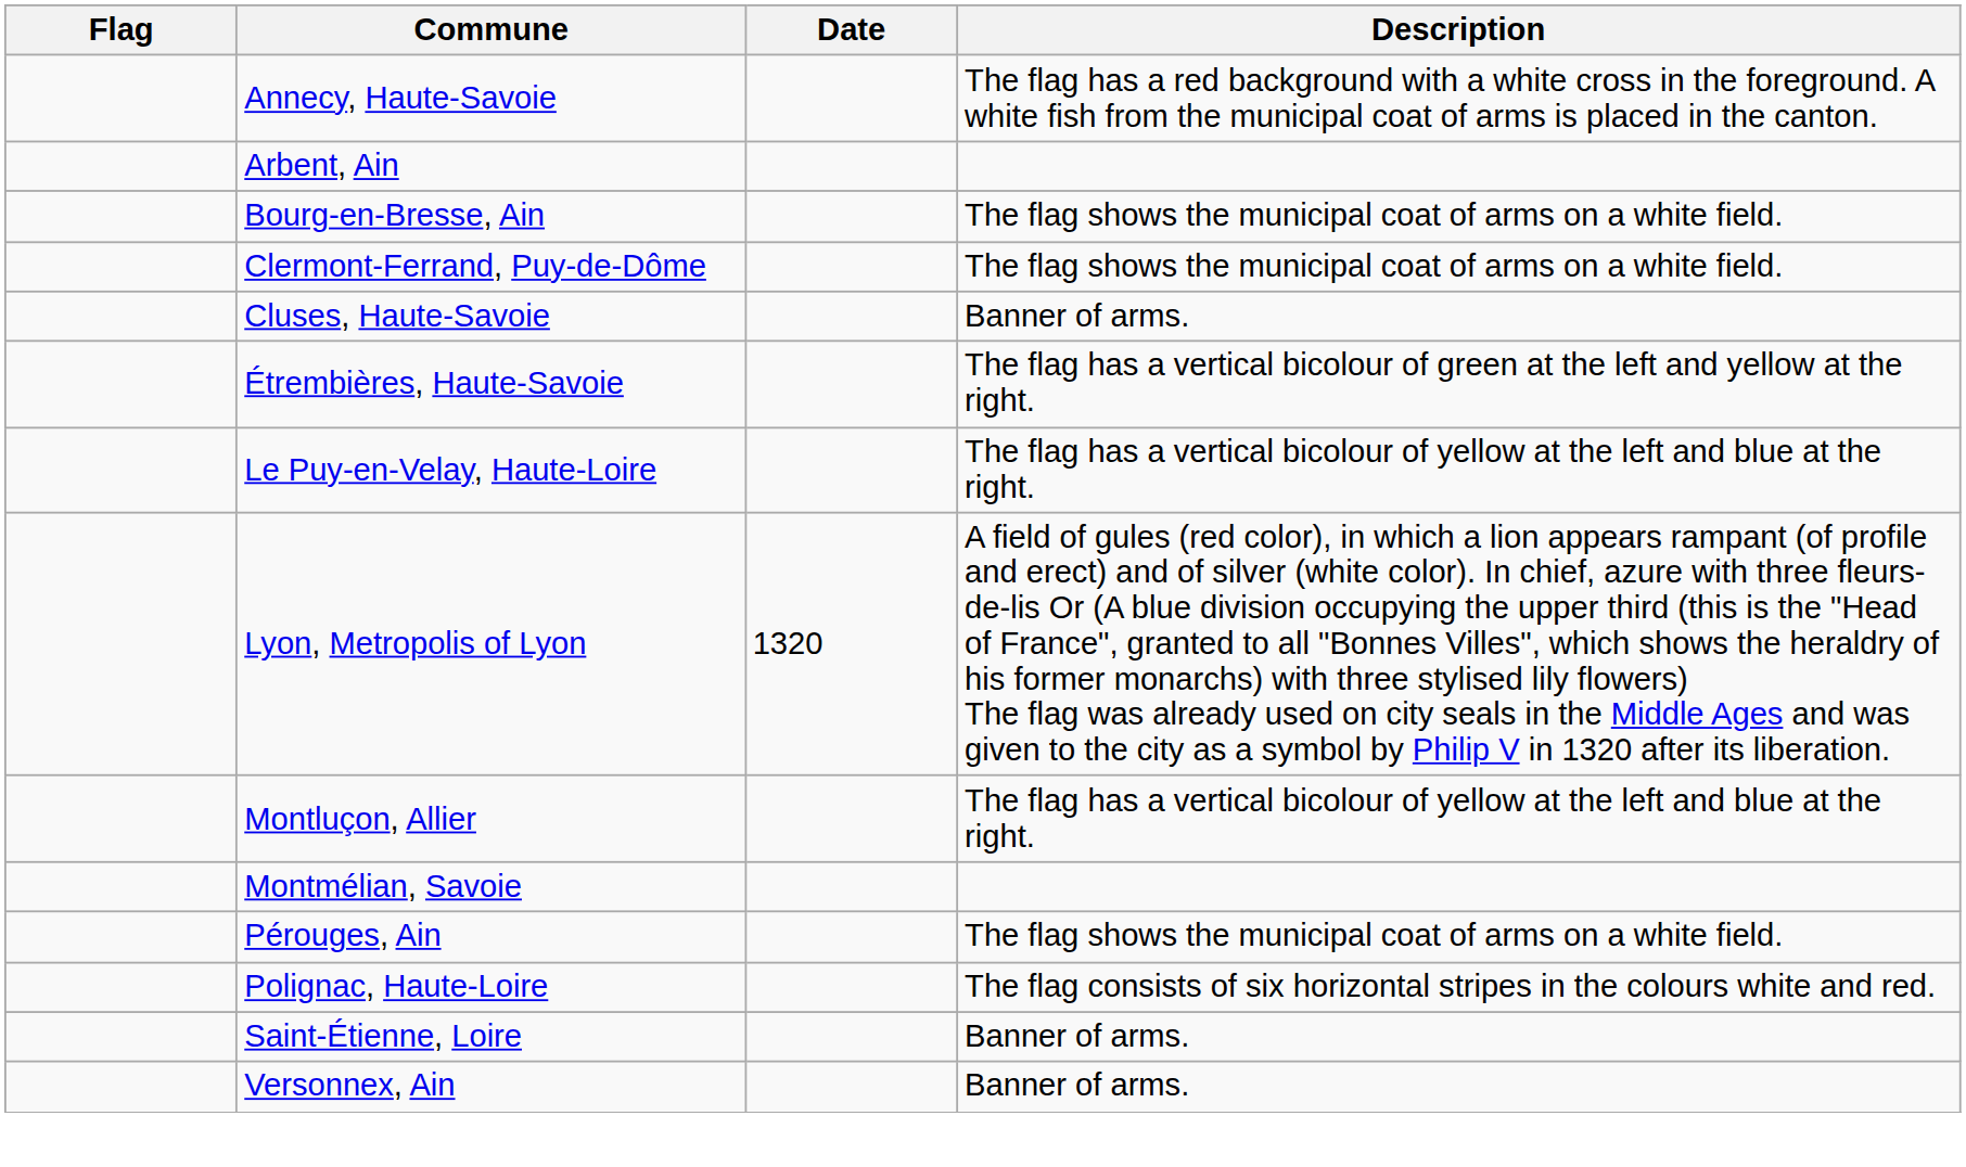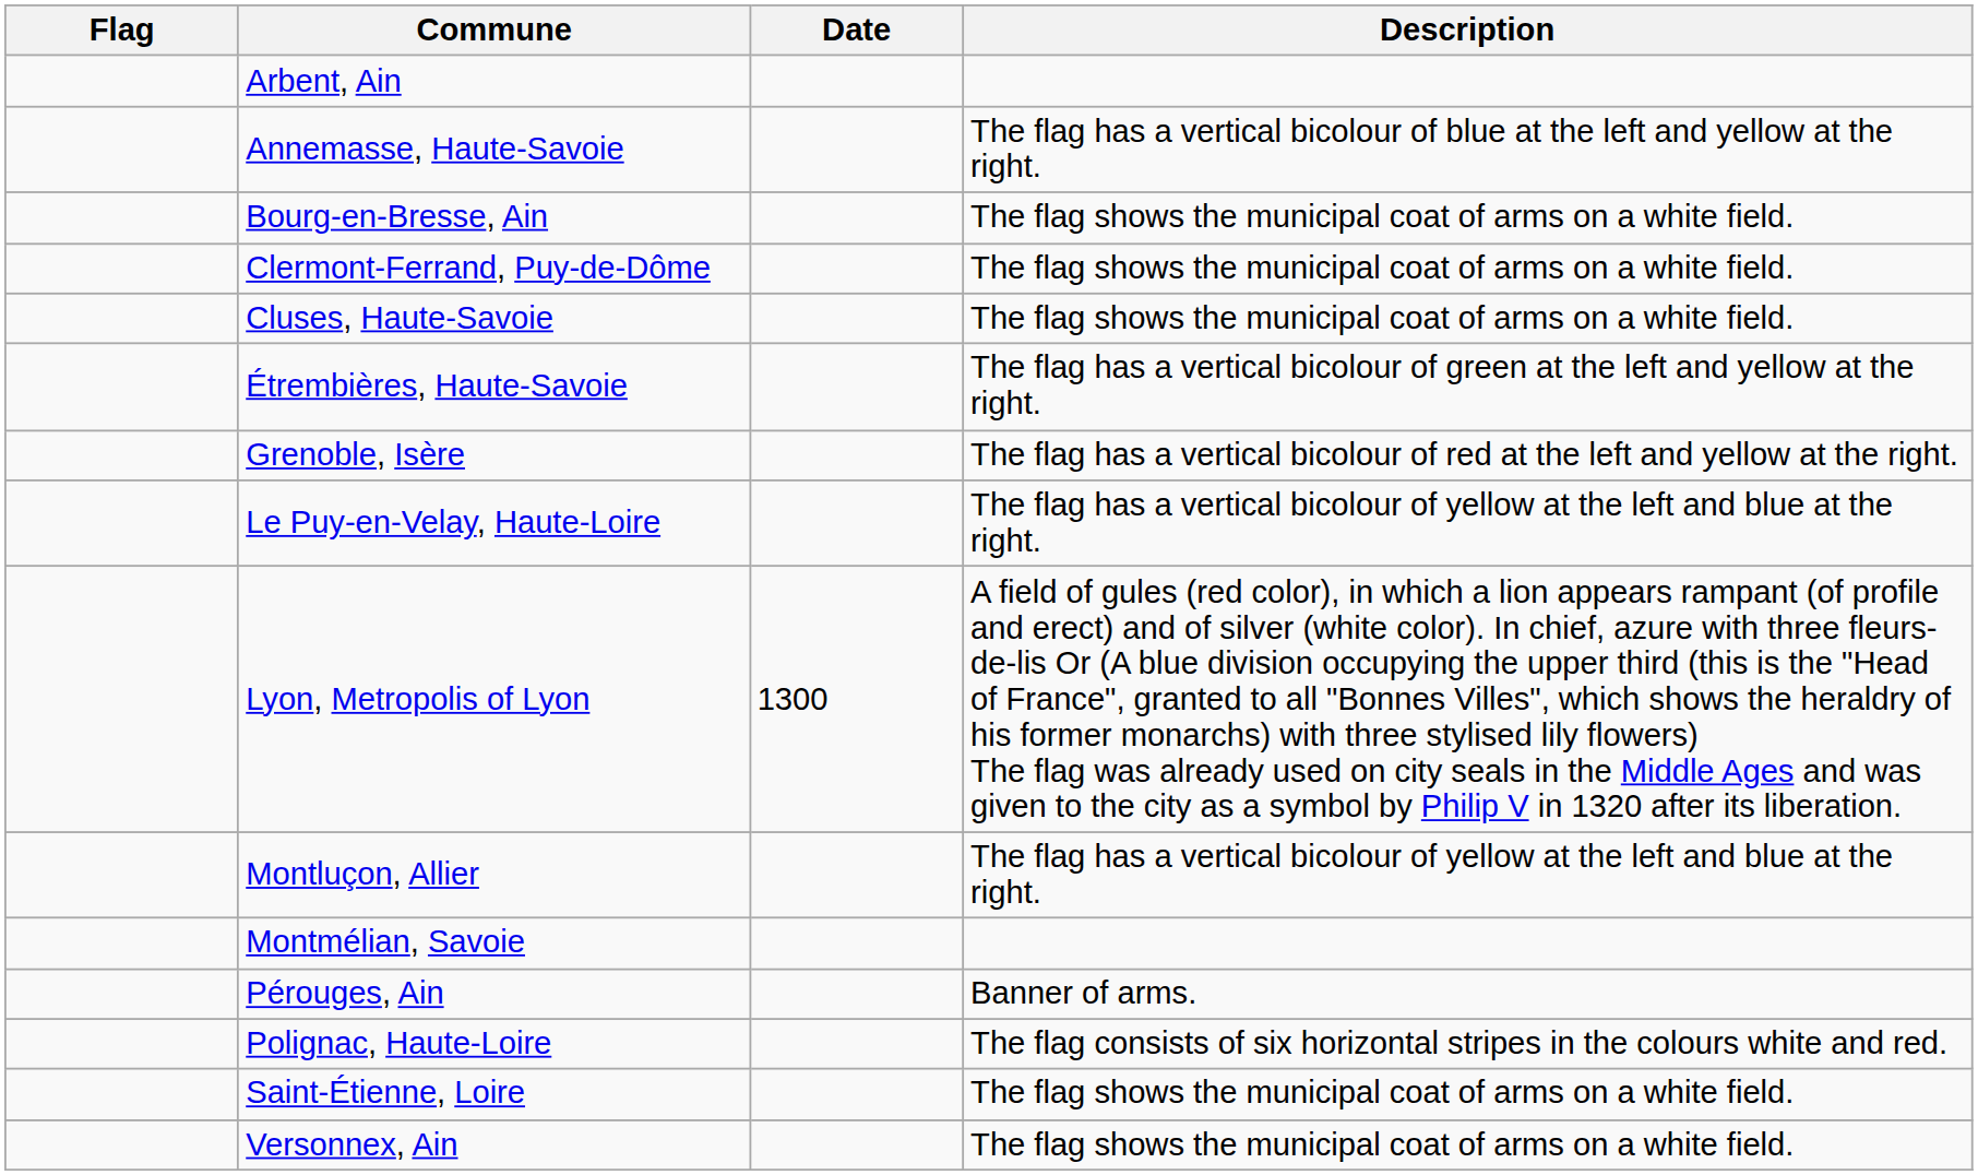 <table class="wikitable">
 <tr style="background:#efefef;">
 <th style="width:110px;">Flag</th>
 <th style="width:250px;">Commune</th>
 <th style="width:100px;">Date</th>
 <th style="width:500px;">Description</th>
 </tr>
 <tr>
 <td></td>
-<td><a href='#'>Annecy</a>, <a href='#'>Haute-Savoie</a></td>
+<td><a href='#'>Arbent</a>, <a href='#'>Ain</a></td>
 <td></td>
-<td>The flag has a red background with a white cross in the foreground. A white fish from the municipal coat of arms is placed in the canton.</td>
+<td></td>
 </tr>
 <tr>
 <td></td>
-<td><a href='#'>Arbent</a>, <a href='#'>Ain</a></td>
+<td><a href='#'>Annemasse</a>, <a href='#'>Haute-Savoie</a></td>
 <td></td>
-<td></td>
+<td>The flag has a vertical bicolour of blue at the left and yellow at the right.</td>
 </tr>
 <tr>
 <td></td>
 <td><a href='#'>Bourg-en-Bresse</a>, <a href='#'>Ain</a></td>
 <td></td>
 <td>The flag shows the municipal coat of arms on a white field.</td>
 </tr>
 <tr>
 <td></td>
 <td><a href='#'>Clermont-Ferrand</a>, <a href='#'>Puy-de-Dôme</a></td>
 <td></td>
 <td>The flag shows the municipal coat of arms on a white field.</td>
 </tr>
 <tr>
 <td></td>
 <td><a href='#'>Cluses</a>, <a href='#'>Haute-Savoie</a></td>
 <td></td>
-<td>Banner of arms.</td>
+<td>The flag shows the municipal coat of arms on a white field.</td>
 </tr>
 <tr>
 <td></td>
 <td><a href='#'>Étrembières</a>, <a href='#'>Haute-Savoie</a></td>
 <td></td>
 <td>The flag has a vertical bicolour of green at the left and yellow at the right.</td>
+</tr>
+<tr>
+<td></td>
+<td><a href='#'>Grenoble</a>, <a href='#'>Isère</a></td>
+<td></td>
+<td>The flag has a vertical bicolour of red at the left and yellow at the right.</td>
 </tr>
 <tr>
 <td></td>
 <td><a href='#'>Le Puy-en-Velay</a>, <a href='#'>Haute-Loire</a></td>
 <td></td>
 <td>The flag has a vertical bicolour of yellow at the left and blue at the right.</td>
 </tr>
 <tr>
 <td></td>
 <td><a href='#'>Lyon</a>, <a href='#'>Metropolis of Lyon</a></td>
-<td>1320</td>
+<td>1300</td>
 <td> A field of gules (red color), in which a lion appears rampant (of profile and erect) and of silver (white color). In chief, azure with three fleurs-de-lis Or (A blue division occupying the upper third (this is the "Head of France", granted to all "Bonnes Villes", which shows the heraldry of his former monarchs) with three stylised lily flowers)<br>The flag was already used on city seals in the <a href='#'>Middle Ages</a> and was given to the city as a symbol by <a href='#'>Philip V</a> in 1320 after its liberation.</td>
 </tr>
 <tr>
 <td></td>
 <td><a href='#'>Montluçon</a>, <a href='#'>Allier</a></td>
 <td></td>
 <td>The flag has a vertical bicolour of yellow at the left and blue at the right.</td>
 </tr>
 <tr>
 <td></td>
 <td><a href='#'>Montmélian</a>, <a href='#'>Savoie</a></td>
 <td></td>
 <td></td>
 </tr>
 <tr>
 <td></td>
 <td><a href='#'>Pérouges</a>, <a href='#'>Ain</a></td>
 <td></td>
-<td>The flag shows the municipal coat of arms on a white field.</td>
+<td>Banner of arms.</td>
 </tr>
 <tr>
 <td></td>
 <td><a href='#'>Polignac</a>, <a href='#'>Haute-Loire</a></td>
 <td></td>
 <td>The flag consists of six horizontal stripes in the colours white and red.</td>
 </tr>
 <tr>
 <td></td>
 <td><a href='#'>Saint-Étienne</a>, <a href='#'>Loire</a></td>
 <td></td>
-<td>Banner of arms.</td>
+<td>The flag shows the municipal coat of arms on a white field.</td>
 </tr>
 <tr>
 <td></td>
 <td><a href='#'>Versonnex</a>, <a href='#'>Ain</a></td>
 <td></td>
-<td>Banner of arms.</td>
+<td>The flag shows the municipal coat of arms on a white field.</td>
 </tr>
 <tr>
 </tr>
 </table>
